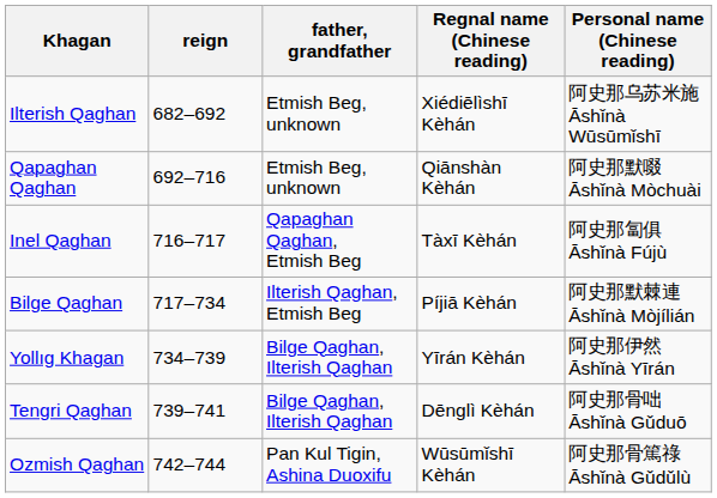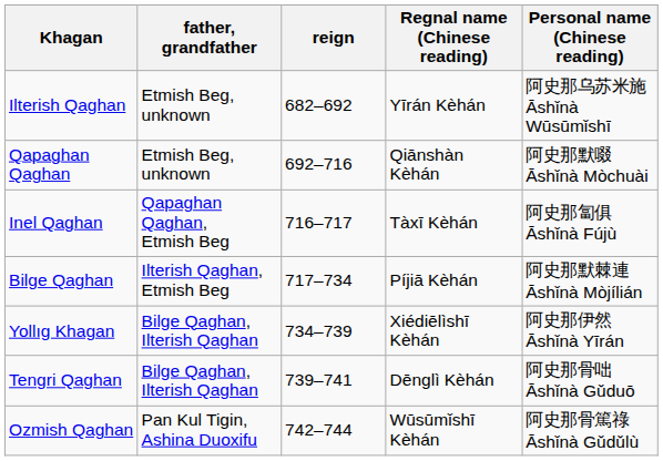 <table class="sortable wikitable">
 <tr>
 <th width="225">Khagan</th>
+<th width="225">father,<br>grandfather</th>
 <th width="225">reign</th>
-<th width="225">father,<br>grandfather</th>
 <th width="225">Regnal name<br>(Chinese reading)</th>
 <th width="225">Personal name<br>(Chinese reading)</th>
 </tr>
 <tr>
 <td><a href='#'>Ilterish Qaghan</a></td>
+<td>Etmish Beg,<br>unknown</td>
 <td>682–692</td>
-<td>Etmish Beg,<br>unknown</td>
-<td>Xiédiēlìshī Kèhán</td>
+<td>Yīrán Kèhán</td>
 <td>阿史那乌苏米施<br>Āshǐnà Wūsūmǐshī</td>
 </tr>
 <tr>
 <td><a href='#'>Qapaghan Qaghan</a></td>
+<td>Etmish Beg,<br>unknown</td>
 <td>692–716</td>
-<td>Etmish Beg,<br>unknown</td>
 <td>Qiānshàn Kèhán</td>
 <td>阿史那默啜<br>Āshǐnà Mòchuài</td>
 </tr>
 <tr>
 <td><a href='#'>Inel Qaghan</a></td>
+<td><a href='#'>Qapaghan Qaghan</a>,<br>Etmish Beg</td>
 <td>716–717</td>
-<td><a href='#'>Qapaghan Qaghan</a>,<br>Etmish Beg</td>
 <td>Tàxī Kèhán</td>
 <td>阿史那匐俱<br>Āshǐnà Fújù</td>
 </tr>
 <tr>
 <td><a href='#'>Bilge Qaghan</a></td>
+<td><a href='#'>Ilterish Qaghan</a>,<br>Etmish Beg</td>
 <td>717–734</td>
-<td><a href='#'>Ilterish Qaghan</a>,<br>Etmish Beg</td>
 <td>Píjiā Kèhán</td>
 <td>阿史那默棘連<br>Āshǐnà Mòjílián</td>
 </tr>
 <tr>
 <td><a href='#'>Yollıg Khagan</a></td>
+<td><a href='#'>Bilge Qaghan</a>,<br><a href='#'>Ilterish Qaghan</a></td>
 <td>734–739</td>
-<td><a href='#'>Bilge Qaghan</a>,<br><a href='#'>Ilterish Qaghan</a></td>
-<td>Yīrán Kèhán</td>
+<td>Xiédiēlìshī Kèhán</td>
 <td>阿史那伊然<br>Āshǐnà Yīrán</td>
 </tr>
 <tr>
 <td><a href='#'>Tengri Qaghan</a></td>
+<td><a href='#'>Bilge Qaghan</a>,<br><a href='#'>Ilterish Qaghan</a></td>
 <td>739–741</td>
-<td><a href='#'>Bilge Qaghan</a>,<br><a href='#'>Ilterish Qaghan</a></td>
 <td>Dēnglì Kèhán</td>
 <td>阿史那骨咄<br>Āshǐnà Gǔduō</td>
 </tr>
 <tr>
 <td><a href='#'>Ozmish Qaghan</a></td>
+<td>Pan Kul Tigin,<br><a href='#'>Ashina Duoxifu</a></td>
 <td>742–744</td>
-<td>Pan Kul Tigin,<br><a href='#'>Ashina Duoxifu</a></td>
 <td>Wūsūmǐshī Kèhán</td>
 <td>阿史那骨篤祿<br>Āshǐnà Gǔdǔlù</td>
 </tr>
 </table>
